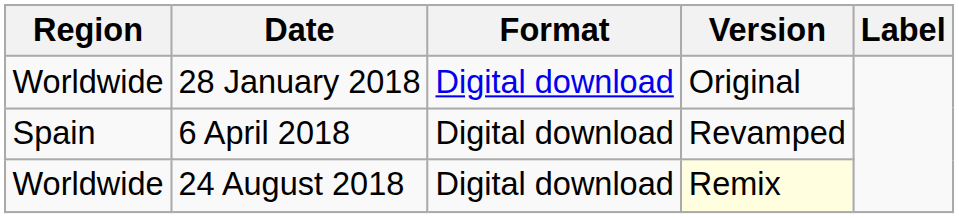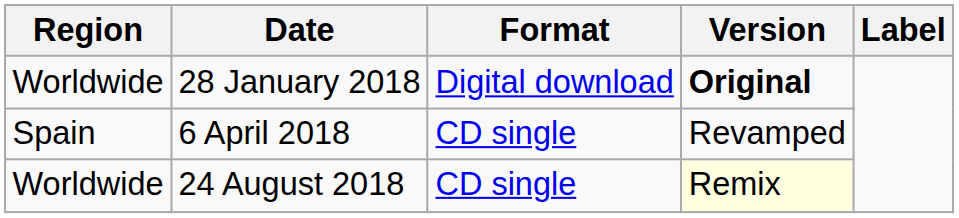 <table class=wikitable>
 <tr>
 <th>Region</th>
 <th>Date</th>
 <th>Format</th>
 <th>Version</th>
 <th>Label</th>
 </tr>
 <tr>
 <td rowspan="2">Worldwide</td>
 <td>28 January 2018</td>
 <td rowspan="2"><a href='#'>Digital download</a></td>
-<td>Original</td>
+<td><strong>Original</strong></td>
 <td rowspan="4"></td>
 </tr>
 <tr>
 <td rowspan="2">6 April 2018</td>
 <td rowspan="2">Revamped</td>
 </tr>
 <tr>
 <td>Spain</td>
-<td>Digital download</td>
+<td><a href='#'>CD single</a></td>
 </tr>
 <tr>
 <td>Worldwide</td>
 <td>24 August 2018</td>
-<td>Digital download</td>
+<td><a href='#'>CD single</a></td>
 <td style="background: lightyellow;">Remix</td>
 </tr>
 </table>
